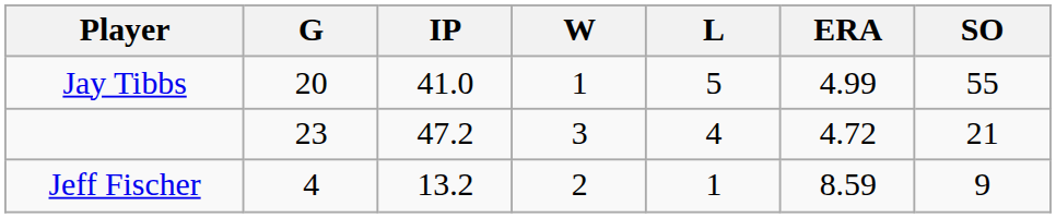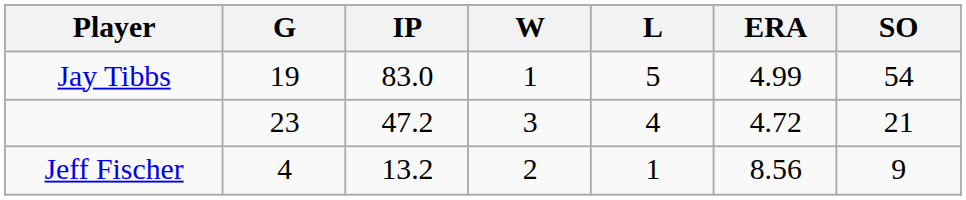 <table class="wikitable sortable">
 <tr>
 <th bgcolor="#DDDDFF" width="16%">Player</th>
 <th bgcolor="#DDDDFF" width="9%">G</th>
 <th bgcolor="#DDDDFF" width="9%">IP</th>
 <th bgcolor="#DDDDFF" width="9%">W</th>
 <th bgcolor="#DDDDFF" width="9%">L</th>
 <th bgcolor="#DDDDFF" width="9%">ERA</th>
 <th bgcolor="#DDDDFF" width="9%">SO</th>
 </tr>
 <tr align="center">
 <td><a href='#'>Jay Tibbs</a></td>
-<td>20</td>
-<td>41.0</td>
+<td>19</td>
+<td>83.0</td>
 <td>1</td>
 <td>5</td>
 <td>4.99</td>
-<td>55</td>
+<td>54</td>
 </tr>
 <tr align=center>
 <td></td>
 <td>23</td>
 <td>47.2</td>
 <td>3</td>
 <td>4</td>
 <td>4.72</td>
 <td>21</td>
 </tr>
 <tr align="center">
 <td><a href='#'>Jeff Fischer</a></td>
 <td>4</td>
 <td>13.2</td>
 <td>2</td>
 <td>1</td>
-<td>8.59</td>
+<td>8.56</td>
 <td>9</td>
 </tr>
 </table>
